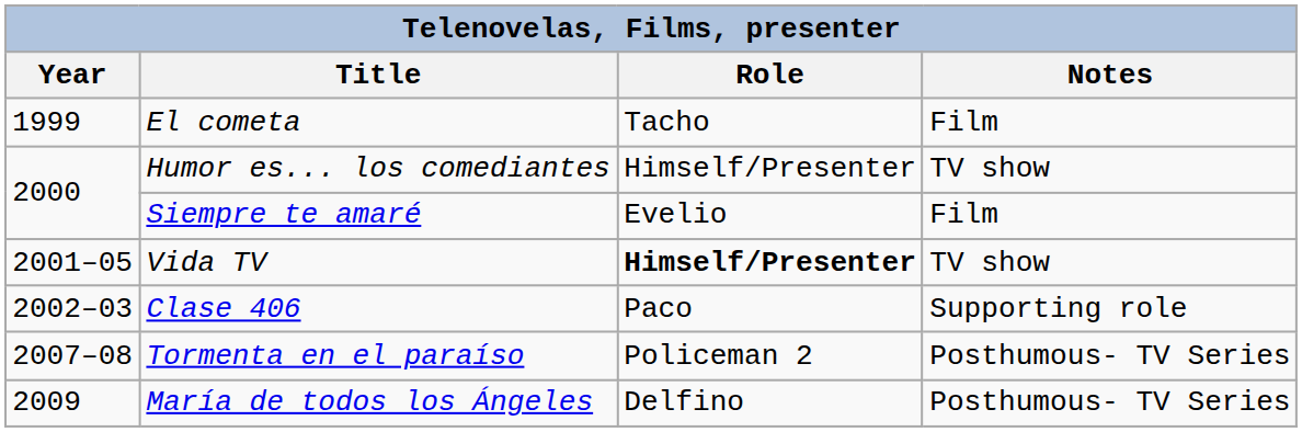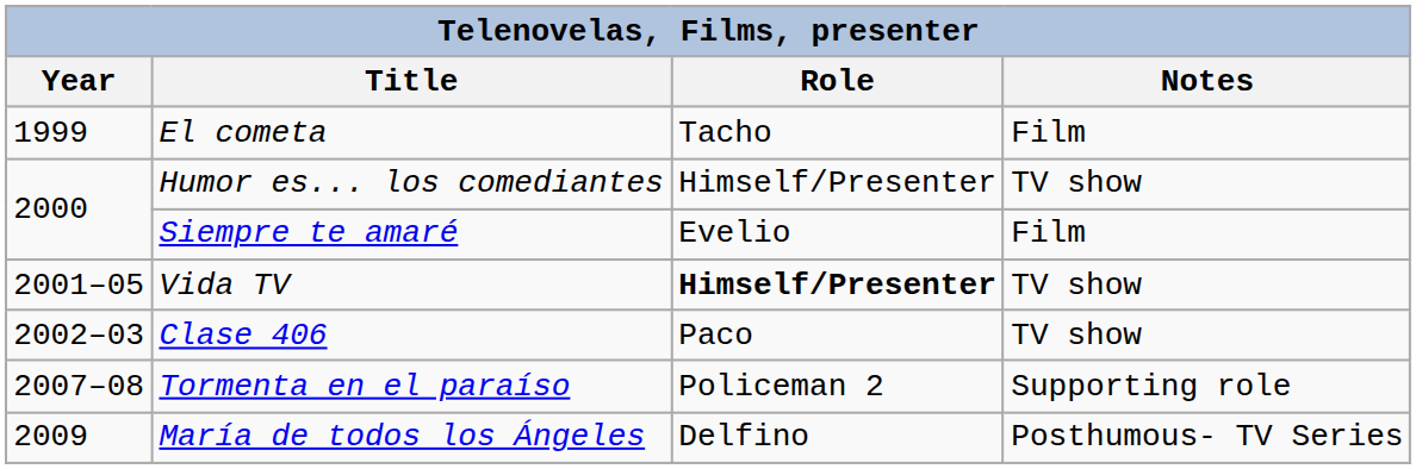 <table class="wikitable">
 <tr>
 <th colspan="5" style="background:LightSteelBlue;">Telenovelas, Films, presenter</th>
 </tr>
 <tr>
 <th>Year</th>
 <th>Title</th>
 <th>Role</th>
 <th>Notes</th>
 </tr>
 <tr>
 <td>1999</td>
 <td><em>El cometa</em></td>
 <td>Tacho</td>
 <td>Film</td>
 </tr>
 <tr>
 <td rowspan=2>2000</td>
 <td><em>Humor es... los comediantes</em></td>
 <td>Himself/Presenter</td>
 <td>TV show</td>
 </tr>
 <tr>
 <td><em><a href='#'>Siempre te amaré</a></em></td>
 <td>Evelio</td>
 <td>Film</td>
 </tr>
 <tr>
 <td>2001–05</td>
 <td><em>Vida TV</em></td>
 <td><strong>Himself/Presenter</strong></td>
 <td>TV show</td>
 </tr>
 <tr>
 <td>2002–03</td>
 <td><em><a href='#'>Clase 406</a></em></td>
 <td>Paco</td>
-<td>Supporting role</td>
+<td>TV show</td>
 </tr>
 <tr>
 <td>2007–08</td>
 <td><em><a href='#'>Tormenta en el paraíso</a></em></td>
 <td>Policeman 2</td>
-<td>Posthumous- TV Series</td>
+<td>Supporting role</td>
 </tr>
 <tr>
 <td>2009</td>
 <td><em><a href='#'>María de todos los Ángeles</a></em></td>
 <td>Delfino</td>
 <td>Posthumous- TV Series</td>
 </tr>
 </table>
